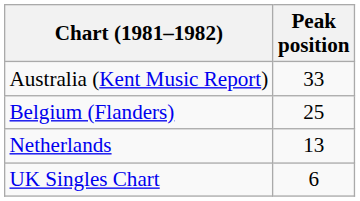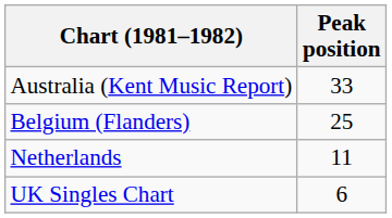 <table class="wikitable sortable">
 <tr>
 <th>Chart (1981–1982)</th>
 <th>Peak<br>position</th>
 </tr>
 <tr>
 <td align="left">Australia (<a href='#'>Kent Music Report</a>)</td>
 <td align="center">33</td>
 </tr>
 <tr>
 <td align="left"><a href='#'>Belgium (Flanders)</a></td>
 <td style="text-align:center;">25</td>
 </tr>
 <tr>
 <td align="left"><a href='#'>Netherlands</a></td>
-<td style="text-align:center;">13</td>
+<td style="text-align:center;">11</td>
 </tr>
 <tr>
 <td align="left"><a href='#'>UK Singles Chart</a></td>
 <td style="text-align:center;">6</td>
 </tr>
 </table>
